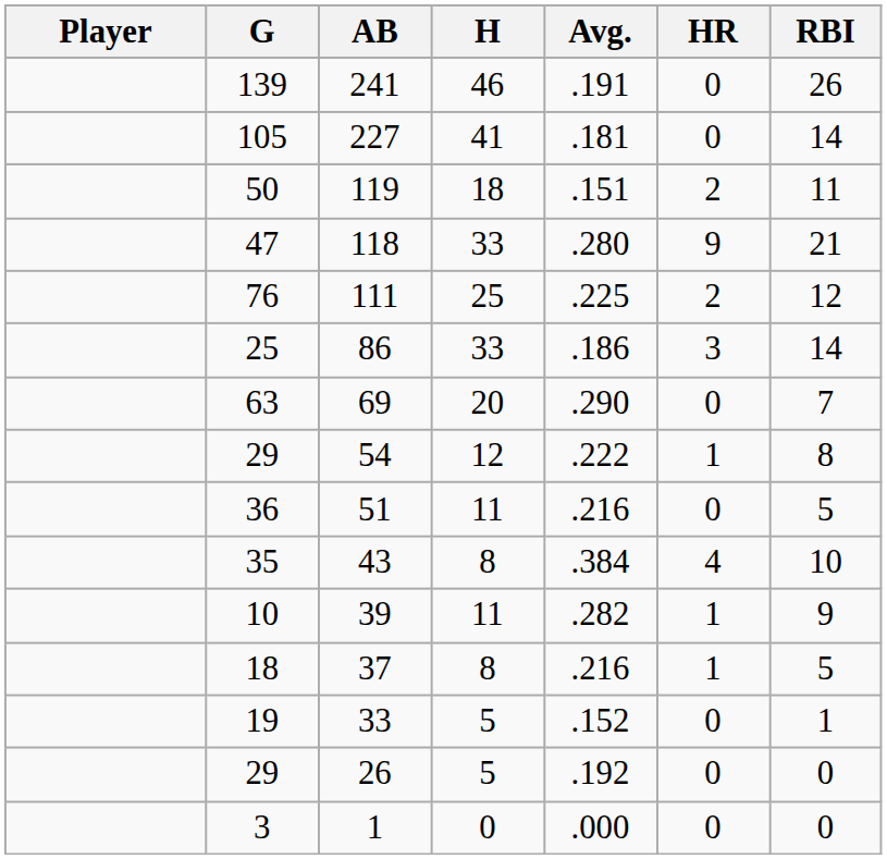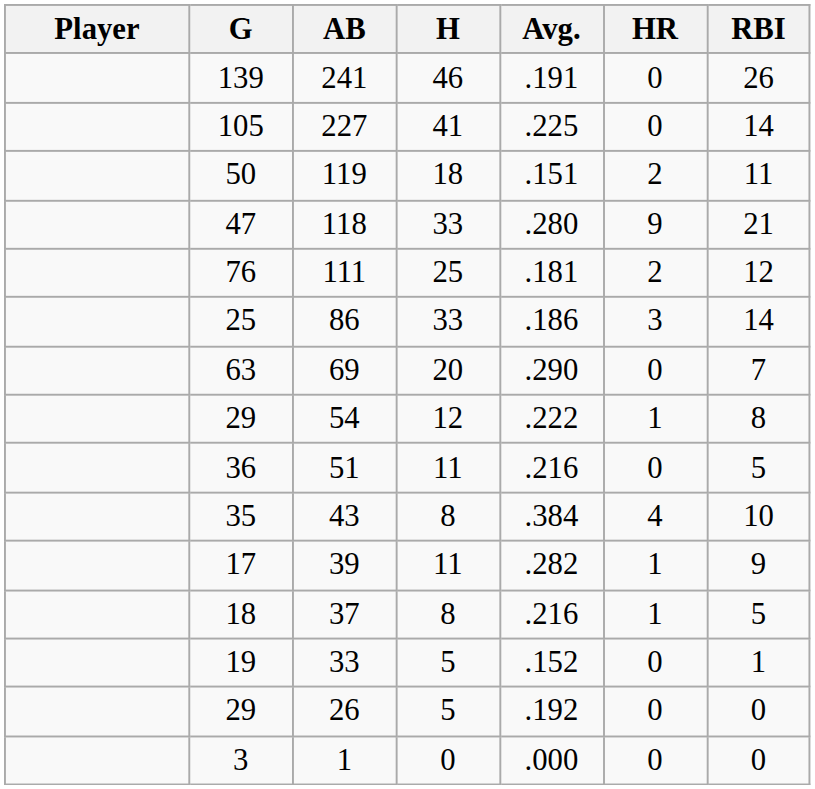 <table class="wikitable sortable">
 <tr>
 <th bgcolor="#DDDDFF" width="16%">Player</th>
 <th bgcolor="#DDDDFF" width="9%">G</th>
 <th bgcolor="#DDDDFF" width="9%">AB</th>
 <th bgcolor="#DDDDFF" width="9%">H</th>
 <th bgcolor="#DDDDFF" width="9%">Avg.</th>
 <th bgcolor="#DDDDFF" width="9%">HR</th>
 <th bgcolor="#DDDDFF" width="9%">RBI</th>
 </tr>
 <tr align="center">
 <td></td>
 <td>139</td>
 <td>241</td>
 <td>46</td>
 <td>.191</td>
 <td>0</td>
 <td>26</td>
 </tr>
 <tr align="center">
 <td></td>
 <td>105</td>
 <td>227</td>
 <td>41</td>
-<td>.181</td>
+<td>.225</td>
 <td>0</td>
 <td>14</td>
 </tr>
 <tr align="center">
 <td></td>
 <td>50</td>
 <td>119</td>
 <td>18</td>
 <td>.151</td>
 <td>2</td>
 <td>11</td>
 </tr>
 <tr align="center">
 <td></td>
 <td>47</td>
 <td>118</td>
 <td>33</td>
 <td>.280</td>
 <td>9</td>
 <td>21</td>
 </tr>
 <tr align="center">
 <td></td>
 <td>76</td>
 <td>111</td>
 <td>25</td>
-<td>.225</td>
+<td>.181</td>
 <td>2</td>
 <td>12</td>
 </tr>
 <tr align="center">
 <td></td>
 <td>25</td>
 <td>86</td>
 <td>33</td>
 <td>.186</td>
 <td>3</td>
 <td>14</td>
 </tr>
 <tr align="center">
 <td></td>
 <td>63</td>
 <td>69</td>
 <td>20</td>
 <td>.290</td>
 <td>0</td>
 <td>7</td>
 </tr>
 <tr align="center">
 <td></td>
 <td>29</td>
 <td>54</td>
 <td>12</td>
 <td>.222</td>
 <td>1</td>
 <td>8</td>
 </tr>
 <tr align="center">
 <td></td>
 <td>36</td>
 <td>51</td>
 <td>11</td>
 <td>.216</td>
 <td>0</td>
 <td>5</td>
 </tr>
 <tr align="center">
 <td></td>
 <td>35</td>
 <td>43</td>
 <td>8</td>
 <td>.384</td>
 <td>4</td>
 <td>10</td>
 </tr>
 <tr align="center">
 <td></td>
-<td>10</td>
+<td>17</td>
 <td>39</td>
 <td>11</td>
 <td>.282</td>
 <td>1</td>
 <td>9</td>
 </tr>
 <tr align="center">
 <td></td>
 <td>18</td>
 <td>37</td>
 <td>8</td>
 <td>.216</td>
 <td>1</td>
 <td>5</td>
 </tr>
 <tr align="center">
 <td></td>
 <td>19</td>
 <td>33</td>
 <td>5</td>
 <td>.152</td>
 <td>0</td>
 <td>1</td>
 </tr>
 <tr align="center">
 <td></td>
 <td>29</td>
 <td>26</td>
 <td>5</td>
 <td>.192</td>
 <td>0</td>
 <td>0</td>
 </tr>
 <tr align="center">
 <td></td>
 <td>3</td>
 <td>1</td>
 <td>0</td>
 <td>.000</td>
 <td>0</td>
 <td>0</td>
 </tr>
 </table>
